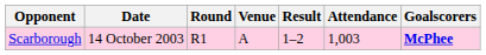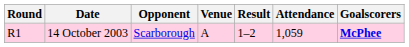 <table class="wikitable">
 <tr>
+<th>Round</th>
+<th>Date</th>
 <th>Opponent</th>
-<th>Date</th>
-<th>Round</th>
 <th>Venue</th>
 <th>Result</th>
 <th>Attendance</th>
 <th>Goalscorers</th>
 </tr>
 <tr style="background-color: #ffd0e3;">
+<td>R1</td>
+<td>14 October 2003</td>
 <td><a href='#'>Scarborough</a></td>
-<td>14 October 2003</td>
-<td>R1</td>
 <td>A</td>
 <td>1–2</td>
-<td>1,003</td>
+<td>1,059</td>
 <td><strong><a href='#'>McPhee</a></strong></td>
 </tr>
 </table>
